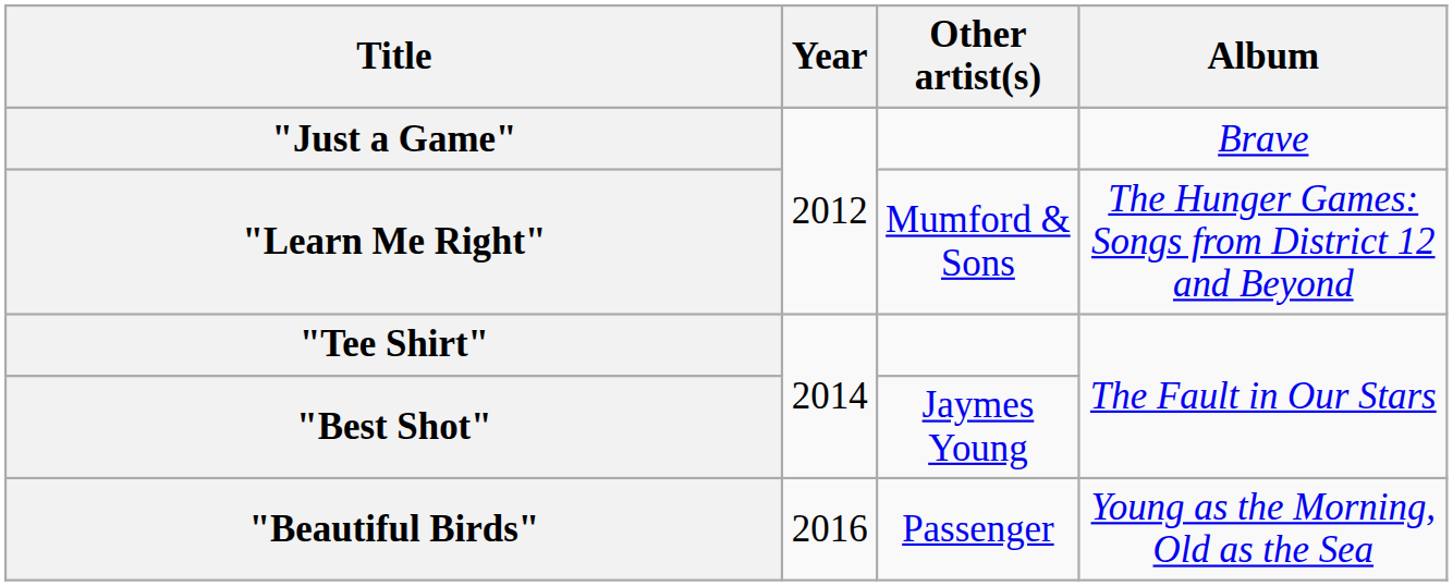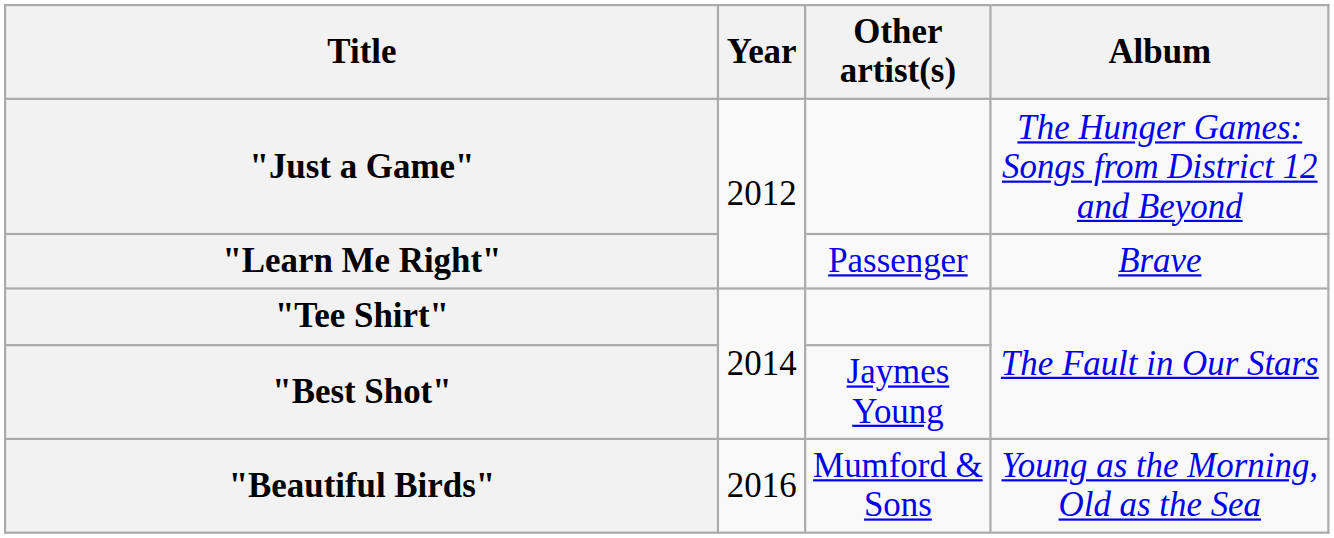 <table class="wikitable plainrowheaders" style="text-align:center;">
 <tr>
 <th scope="col" style="width:20em;">Title</th>
 <th scope="col" style="width:1em;">Year</th>
 <th scope="col">Other artist(s)</th>
 <th scope="col">Album</th>
 </tr>
 <tr>
 <th scope="row">"Just a Game"</th>
 <td rowspan="2">2012</td>
 <td></td>
-<td><em><a href='#'>Brave</a></em></td>
+<td><em><a href='#'>The Hunger Games: Songs from District 12 and Beyond</a></em></td>
 </tr>
 <tr>
 <th scope="row">"Learn Me Right"</th>
-<td><a href='#'>Mumford & Sons</a></td>
-<td><em><a href='#'>The Hunger Games: Songs from District 12 and Beyond</a></em></td>
+<td><a href='#'>Passenger</a></td>
+<td><em><a href='#'>Brave</a></em></td>
 </tr>
 <tr>
 <th scope="row">"Tee Shirt"</th>
 <td rowspan="2">2014</td>
 <td></td>
 <td rowspan="2"><em><a href='#'>The Fault in Our Stars</a></em></td>
 </tr>
 <tr>
 <th scope="row">"Best Shot"</th>
 <td><a href='#'>Jaymes Young</a></td>
 </tr>
 <tr>
 <th scope="row">"Beautiful Birds"</th>
 <td>2016</td>
-<td><a href='#'>Passenger</a></td>
+<td><a href='#'>Mumford & Sons</a></td>
 <td><em><a href='#'>Young as the Morning, Old as the Sea</a></em></td>
 </tr>
 </table>
